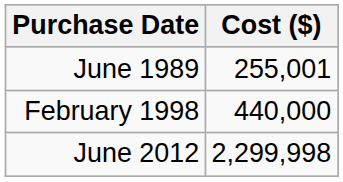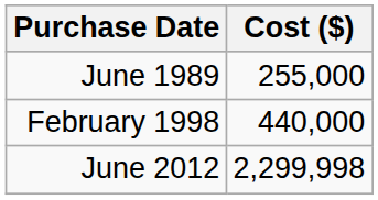 <table class="wikitable" style="margin-left: 10%; text-align: right;">
 <tr>
 <th>Purchase Date</th>
 <th>Cost ($)</th>
 </tr>
 <tr>
 <td>June 1989</td>
-<td>255,001</td>
+<td>255,000</td>
 </tr>
 <tr>
 <td>February 1998</td>
 <td>440,000</td>
 </tr>
 <tr>
 <td>June 2012</td>
 <td>2,299,998</td>
 </tr>
 </table>
